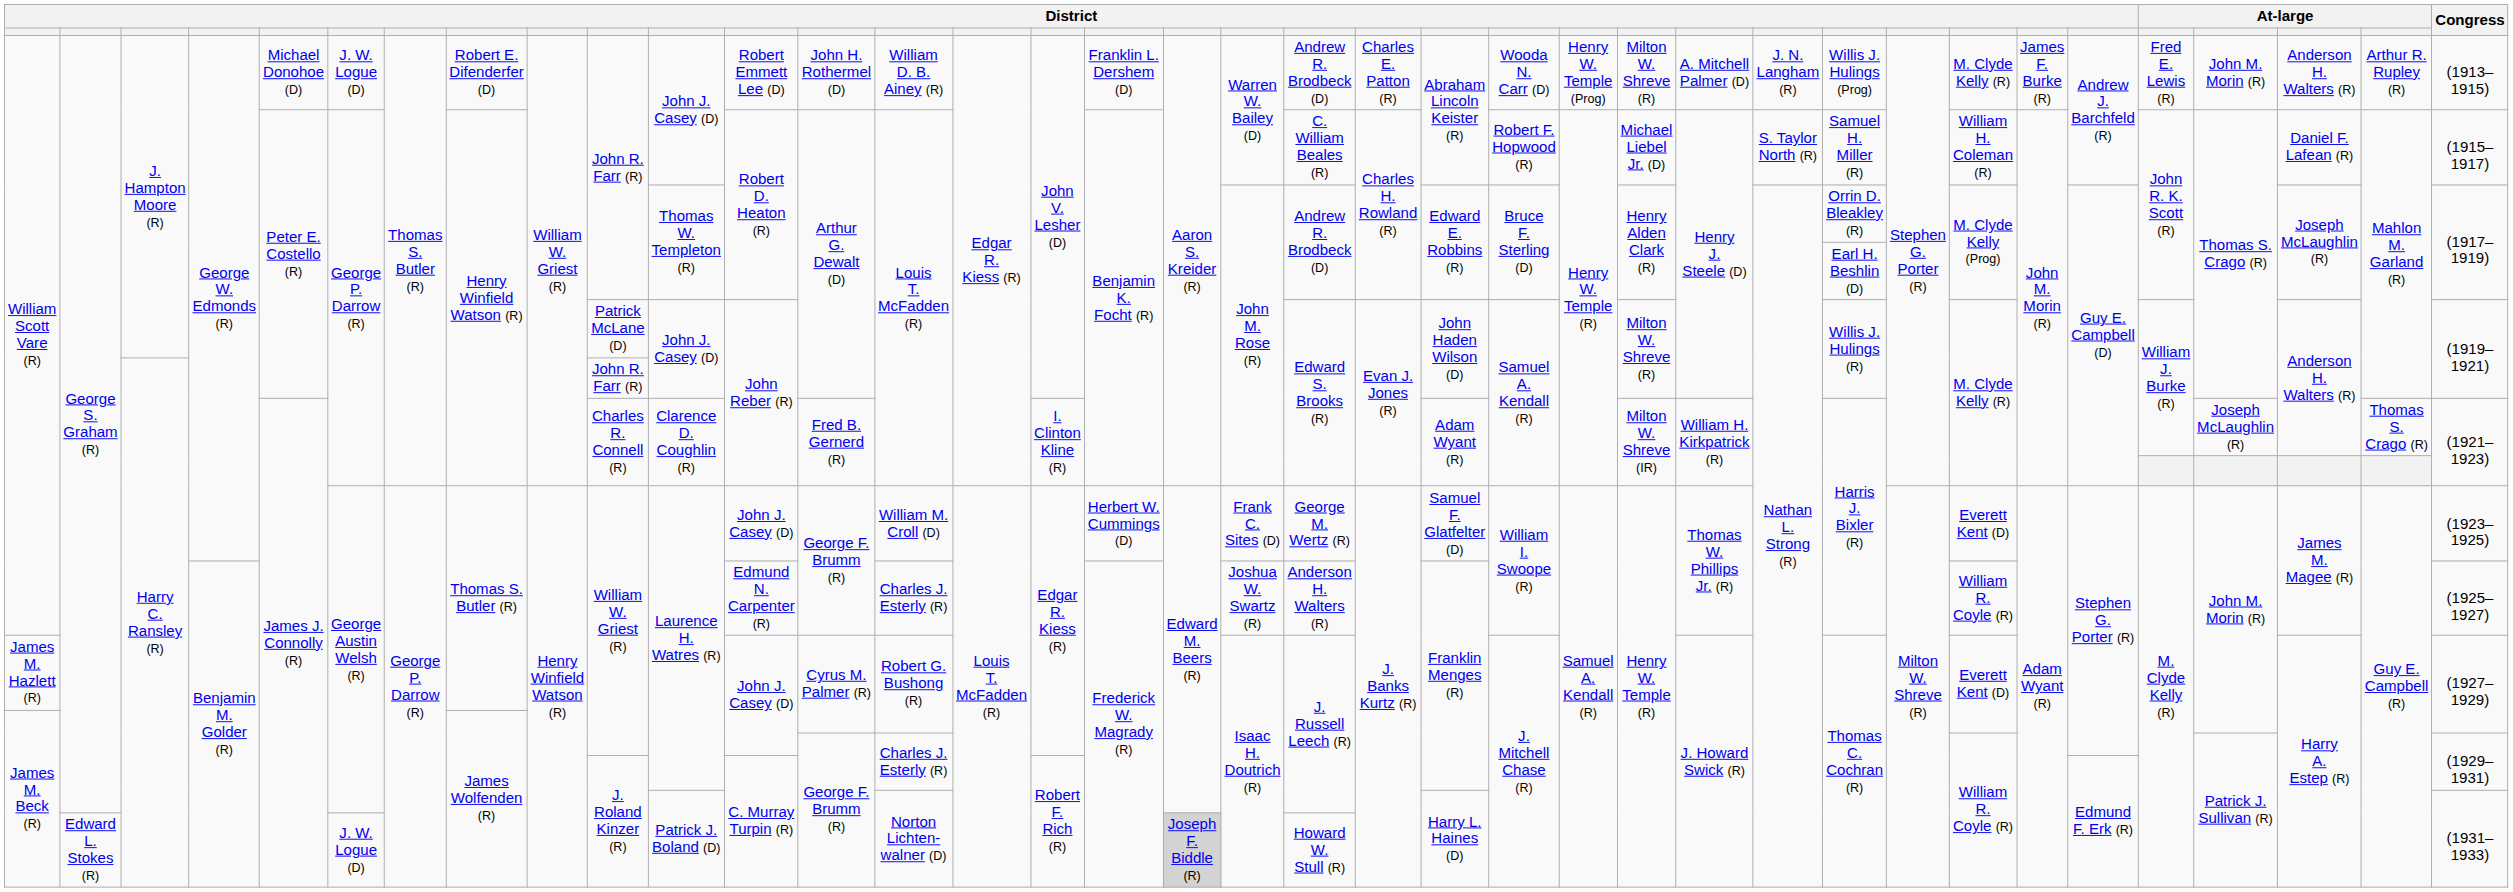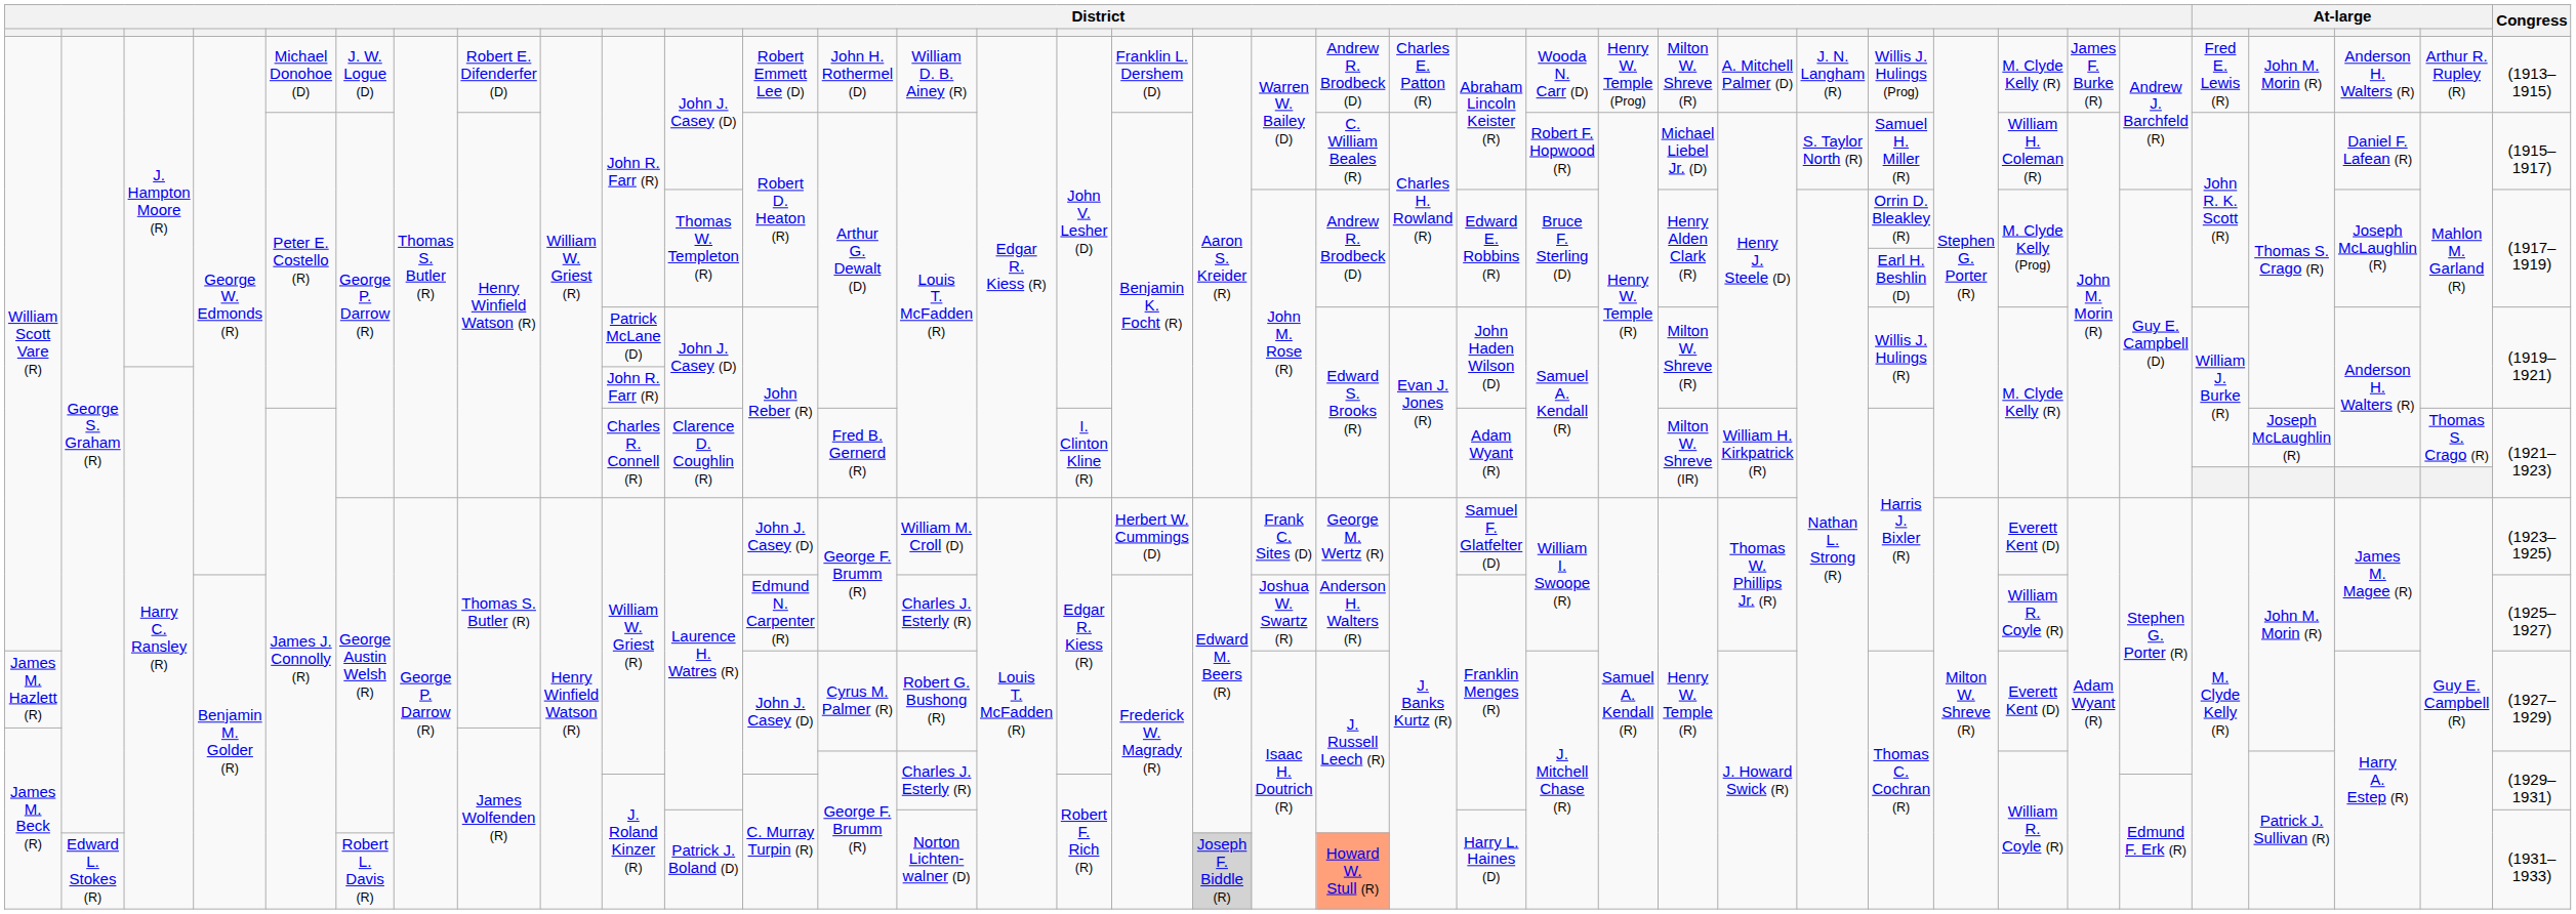 <table class=wikitable style="text-align:center">
 <tr>
 <th colspan=32>District</th>
 <th colspan=4>At-large</th>
 <th rowspan=2>Congress</th>
 </tr>
 <tr>
 <th></th>
 <th></th>
 <th></th>
 <th></th>
 <th></th>
 <th></th>
 <th></th>
 <th></th>
 <th></th>
 <th></th>
 <th></th>
 <th></th>
 <th></th>
 <th></th>
 <th></th>
 <th></th>
 <th></th>
 <th></th>
 <th></th>
 <th></th>
 <th></th>
 <th></th>
 <th></th>
 <th></th>
 <th></th>
 <th></th>
 <th></th>
 <th></th>
 <th></th>
 <th></th>
 <th></th>
 <th></th>
 <th></th>
 <th></th>
 <th></th>
 <th></th>
 </tr>
 <tr style="height:2em">
 <td rowspan="10" ><a href='#'>William<br>Scott<br>Vare</a> <small>(R)</small></td>
 <td rowspan="15" ><a href='#'>George<br>S.<br>Graham</a><br><small>(R)</small></td>
 <td rowspan=5 ><a href='#'>J.<br>Hampton<br>Moore</a><br><small>(R)</small></td>
 <td rowspan="9" ><a href='#'>George<br>W.<br>Edmonds</a><br><small>(R)</small></td>
 <td><a href='#'>Michael<br>Donohoe</a><br><small>(D)</small></td>
 <td><a href='#'>J. W.<br>Logue</a> <small>(D)</small></td>
 <td rowspan="8" ><a href='#'>Thomas<br>S.<br>Butler</a><br><small>(R)</small></td>
 <td><a href='#'>Robert E.<br>Difenderfer</a><br><small>(D)</small></td>
 <td rowspan="8" ><a href='#'>William<br>W.<br>Griest</a><br><small>(R)</small></td>
 <td rowspan=4 ><a href='#'>John R.<br>Farr</a> <small>(R)</small></td>
 <td rowspan=2 ><a href='#'>John J.<br>Casey</a> <small>(D)</small></td>
 <td><a href='#'>Robert<br>Emmett<br>Lee</a> <small>(D)</small></td>
 <td><a href='#'>John H.<br>Rothermel</a><br><small>(D)</small></td>
 <td><a href='#'>William<br>D. B.<br>Ainey</a> <small>(R)</small></td>
 <td rowspan="8" ><a href='#'>Edgar<br>R.<br>Kiess</a> <small>(R)</small></td>
 <td rowspan=6 ><a href='#'>John<br>V.<br>Lesher</a><br><small>(D)</small></td>
 <td><a href='#'>Franklin L.<br>Dershem</a> <small>(D)</small></td>
 <td rowspan="8" ><a href='#'>Aaron<br>S.<br>Kreider</a><br><small>(R)</small></td>
 <td rowspan=2 ><a href='#'>Warren<br>W.<br>Bailey</a> <small>(D)</small></td>
 <td><a href='#'>Andrew R.<br>Brodbeck</a> <small>(D)</small></td>
 <td><a href='#'>Charles E.<br>Patton</a> <small>(R)</small></td>
 <td rowspan=2 ><a href='#'>Abraham<br>Lincoln<br>Keister</a> <small>(R)</small></td>
 <td><a href='#'>Wooda N.<br>Carr</a> <small>(D)</small></td>
 <td><a href='#'>Henry W.<br>Temple</a><br><small>(Prog)</small></td>
 <td><a href='#'>Milton W.<br>Shreve</a> <small>(R)</small></td>
 <td><a href='#'>A. Mitchell<br>Palmer</a> <small>(D)</small></td>
 <td><a href='#'>J. N.<br>Langham</a><br><small>(R)</small></td>
 <td><a href='#'>Willis J.<br>Hulings</a><br><small>(Prog)</small></td>
 <td rowspan="8" ><a href='#'>Stephen<br>G.<br>Porter</a><br><small>(R)</small></td>
 <td><a href='#'>M. Clyde<br>Kelly</a> <small>(R)</small></td>
 <td><a href='#'>James F.<br>Burke</a><br><small>(R)</small></td>
 <td rowspan=2 ><a href='#'>Andrew<br>J.<br>Barchfeld</a><br><small>(R)</small></td>
 <td><a href='#'>Fred E.<br>Lewis</a> <small>(R)</small></td>
 <td><a href='#'>John M.<br>Morin</a> <small>(R)</small></td>
 <td><a href='#'>Anderson<br>H.<br>Walters</a> <small>(R)</small></td>
 <td><a href='#'>Arthur R.<br>Rupley</a> <small>(R)</small></td>
 <td><strong></strong><br>(1913–1915)</td>
 </tr>
 <tr style="height:2em">
 <td rowspan=5 ><a href='#'>Peter E.<br>Costello</a><br><small>(R)</small></td>
 <td rowspan="7" ><a href='#'>George P.<br>Darrow</a> <small>(R)</small></td>
 <td rowspan="7" ><a href='#'>Henry<br>Winfield<br>Watson</a> <small>(R)</small></td>
 <td rowspan=3 ><a href='#'>Robert<br>D.<br>Heaton</a> <small>(R)</small></td>
 <td rowspan=5 ><a href='#'>Arthur<br>G.<br>Dewalt</a><br><small>(D)</small></td>
 <td rowspan="7" ><a href='#'>Louis<br>T.<br>McFadden</a><br><small>(R)</small></td>
 <td rowspan="7" ><a href='#'>Benjamin K.<br>Focht</a> <small>(R)</small></td>
 <td><a href='#'>C. William<br>Beales</a> <small>(R)</small></td>
 <td rowspan=3 ><a href='#'>Charles<br>H.<br>Rowland</a><br><small>(R)</small></td>
 <td><a href='#'>Robert F.<br>Hopwood</a> <small>(R)</small></td>
 <td rowspan="7" ><a href='#'>Henry<br>W.<br>Temple</a><br><small>(R)</small></td>
 <td><a href='#'>Michael<br>Liebel Jr.</a> <small>(D)</small></td>
 <td rowspan=5 ><a href='#'>Henry<br>J.<br>Steele</a> <small>(D)</small></td>
 <td><a href='#'>S. Taylor<br>North</a> <small>(R)</small></td>
 <td><a href='#'>Samuel H.<br>Miller</a> <small>(R)</small></td>
 <td><a href='#'>William H.<br>Coleman</a> <small>(R)</small></td>
 <td rowspan="7" ><a href='#'>John M.<br>Morin</a><br><small>(R)</small></td>
 <td rowspan=3 ><a href='#'>John<br>R. K.<br>Scott</a> <small>(R)</small></td>
 <td rowspan=5 ><a href='#'>Thomas S.<br>Crago</a> <small>(R)</small></td>
 <td><a href='#'>Daniel F.<br>Lafean</a> <small>(R)</small></td>
 <td rowspan=5 ><a href='#'>Mahlon<br>M.<br>Garland</a><br><small>(R)</small></td>
 <td><strong></strong><br>(1915–1917)</td>
 </tr>
 <tr style="height:2em">
 <td rowspan=2 ><a href='#'>Thomas W.<br>Templeton</a><br><small>(R)</small></td>
 <td rowspan="6" ><a href='#'>John<br>M.<br>Rose</a> <small>(R)</small></td>
 <td rowspan=2 ><a href='#'>Andrew R.<br>Brodbeck</a> <small>(D)</small></td>
 <td rowspan=2 ><a href='#'>Edward<br>E.<br>Robbins</a> <small>(R)</small></td>
 <td rowspan=2 ><a href='#'>Bruce<br>F.<br>Sterling</a> <small>(D)</small></td>
 <td rowspan=2 ><a href='#'>Henry<br>Alden<br>Clark</a> <small>(R)</small></td>
 <td rowspan=14 ><a href='#'>Nathan<br>L.<br>Strong</a><br><small>(R)</small></td>
 <td><a href='#'>Orrin D.<br>Bleakley</a> <small>(R)</small></td>
 <td rowspan=2 ><a href='#'>M. Clyde<br>Kelly</a><br><small>(Prog)</small></td>
 <td rowspan="6" ><a href='#'>Guy E.<br>Campbell</a><br><small>(D)</small></td>
 <td rowspan=2 ><a href='#'>Joseph<br>McLaughlin</a><br><small>(R)</small></td>
 <td rowspan=2><strong></strong><br>(1917–1919)</td>
 </tr>
 <tr style="height:2em">
 <td><a href='#'>Earl H.<br>Beshlin</a> <small>(D)</small></td>
 </tr>
 <tr style="height:2em">
 <td><a href='#'>Patrick<br>McLane</a> <small>(D)</small></td>
 <td rowspan=2 ><a href='#'>John J.<br>Casey</a> <small>(D)</small></td>
 <td rowspan="4" ><a href='#'>John<br>Reber</a> <small>(R)</small></td>
 <td rowspan="4" ><a href='#'>Edward<br>S.<br>Brooks</a> <small>(R)</small></td>
 <td rowspan="4" ><a href='#'>Evan J.<br>Jones</a> <small>(R)</small></td>
 <td rowspan=2 ><a href='#'>John<br>Haden<br>Wilson</a> <small>(D)</small></td>
 <td rowspan="4" ><a href='#'>Samuel<br>A.<br>Kendall</a> <small>(R)</small></td>
 <td rowspan=2 ><a href='#'>Milton W.<br>Shreve</a> <small>(R)</small></td>
 <td rowspan=2 ><a href='#'>Willis J.<br>Hulings</a> <small>(R)</small></td>
 <td rowspan="4" ><a href='#'>M. Clyde<br>Kelly</a> <small>(R)</small></td>
 <td rowspan=3 ><a href='#'>William<br>J.<br>Burke</a> <small>(R)</small></td>
 <td rowspan=3 ><a href='#'>Anderson<br>H.<br>Walters</a> <small>(R)</small></td>
 <td rowspan=2><strong></strong><br>(1919–1921)</td>
 </tr>
 <tr style="height:2em">
 <td rowspan="11" ><a href='#'>Harry<br>C.<br>Ransley</a><br><small>(R)</small></td>
 <td><a href='#'>John R.<br>Farr</a> <small>(R)</small></td>
 </tr>
 <tr style="height:2em">
 <td rowspan="10" ><a href='#'>James J.<br>Connolly</a><br><small>(R)</small></td>
 <td rowspan="2" ><a href='#'>Charles R.<br>Connell</a><br><small>(R)</small></td>
 <td rowspan="2" ><a href='#'>Clarence D.<br>Coughlin</a> <small>(R)</small></td>
 <td rowspan="2" ><a href='#'>Fred B.<br>Gernerd</a><br><small>(R)</small></td>
 <td rowspan="2" ><a href='#'>I.<br>Clinton<br>Kline</a> <small>(R)</small></td>
 <td rowspan="2" ><a href='#'>Adam<br>Wyant</a> <small>(R)</small></td>
 <td rowspan="2" ><a href='#'>Milton W.<br>Shreve</a> <small>(IR)</small></td>
 <td rowspan="2" ><a href='#'>William H.<br>Kirkpatrick</a><br><small>(R)</small></td>
 <td rowspan="4" ><a href='#'>Harris<br>J.<br>Bixler</a> <small>(R)</small></td>
 <td><a href='#'>Joseph<br>McLaughlin</a> <small>(R)</small></td>
 <td><a href='#'>Thomas S.<br>Crago</a> <small>(R)</small></td>
 <td rowspan="2"><strong></strong><br>(1921–1923)</td>
 </tr>
 <tr style="height:2em">
 <th></th>
 <th></th>
 <th></th>
 <th></th>
 </tr>
 <tr style="height:2em">
 <td rowspan=7 ><a href='#'>George<br>Austin<br>Welsh</a> <small>(R)</small></td>
 <td rowspan=8 ><a href='#'>George<br>P.<br>Darrow</a><br><small>(R)</small></td>
 <td rowspan=3 ><a href='#'>Thomas S.<br>Butler</a> <small>(R)</small></td>
 <td rowspan=8 ><a href='#'>Henry<br>Winfield<br>Watson</a><br><small>(R)</small></td>
 <td rowspan=5 ><a href='#'>William<br>W.<br>Griest</a> <small>(R)</small></td>
 <td rowspan=6 ><a href='#'>Laurence<br>H.<br>Watres</a> <small>(R)</small></td>
 <td><a href='#'>John J.<br>Casey</a> <small>(D)</small></td>
 <td rowspan=2 ><a href='#'>George F.<br>Brumm</a> <small>(R)</small></td>
 <td><a href='#'>William M.<br>Croll</a> <small>(D)</small></td>
 <td rowspan=8 ><a href='#'>Louis<br>T.<br>McFadden</a><br><small>(R)</small></td>
 <td rowspan=5 ><a href='#'>Edgar<br>R.<br>Kiess</a> <small>(R)</small></td>
 <td><a href='#'>Herbert W.<br>Cummings</a> <small>(D)</small></td>
 <td rowspan=7 ><a href='#'>Edward M.<br>Beers</a> <small>(R)</small></td>
 <td><a href='#'>Frank C.<br>Sites</a> <small>(D)</small></td>
 <td><a href='#'>George M.<br>Wertz</a> <small>(R)</small></td>
 <td rowspan=8 ><a href='#'>J.<br>Banks<br>Kurtz</a> <small>(R)</small></td>
 <td><a href='#'>Samuel F.<br>Glatfelter</a> <small>(D)</small></td>
 <td rowspan=2 ><a href='#'>William<br>I.<br>Swoope</a> <small>(R)</small></td>
 <td rowspan=8 ><a href='#'>Samuel<br>A.<br>Kendall</a> <small>(R)</small></td>
 <td rowspan=8 ><a href='#'>Henry<br>W.<br>Temple</a><br><small>(R)</small></td>
 <td rowspan=2 ><a href='#'>Thomas<br>W.<br>Phillips<br>Jr.</a> <small>(R)</small></td>
 <td rowspan=8 ><a href='#'>Milton<br>W.<br>Shreve</a><br><small>(R)</small></td>
 <td><a href='#'>Everett<br>Kent</a> <small>(D)</small></td>
 <td rowspan=8 ><a href='#'>Adam<br>Wyant</a><br><small>(R)</small></td>
 <td rowspan=5 ><a href='#'>Stephen<br>G.<br>Porter</a> <small>(R)</small></td>
 <td rowspan=8 ><a href='#'>M.<br>Clyde<br>Kelly</a><br><small>(R)</small></td>
 <td rowspan=4 ><a href='#'>John M.<br>Morin</a> <small>(R)</small></td>
 <td rowspan=2 ><a href='#'>James<br>M.<br>Magee</a> <small>(R)</small></td>
 <td rowspan=8 ><a href='#'>Guy E.<br>Campbell</a><br><small>(R)</small></td>
 <td><strong></strong><br>(1923–1925)</td>
 </tr>
 <tr style="height:2em">
 <td rowspan=7 ><a href='#'>Benjamin<br>M.<br>Golder</a><br><small>(R)</small></td>
 <td><a href='#'>Edmund N.<br>Carpenter</a> <small>(R)</small></td>
 <td><a href='#'>Charles J.<br>Esterly</a> <small>(R)</small></td>
 <td rowspan=7 ><a href='#'>Frederick<br>W.<br>Magrady</a> <small>(R)</small></td>
 <td><a href='#'>Joshua W.<br>Swartz</a> <small>(R)</small></td>
 <td><a href='#'>Anderson H.<br>Walters</a> <small>(R)</small></td>
 <td rowspan=5 ><a href='#'>Franklin<br>Menges</a> <small>(R)</small></td>
 <td><a href='#'>William R.<br>Coyle</a> <small>(R)</small></td>
 <td><strong></strong><br>(1925–1927)</td>
 </tr>
 <tr style="height:1.5em">
 <td><a href='#'>James M.<br>Hazlett</a> <small>(R)</small></td>
 <td rowspan=3 ><a href='#'>John J.<br>Casey</a> <small>(D)</small></td>
 <td rowspan=2 ><a href='#'>Cyrus M.<br>Palmer</a> <small>(R)</small></td>
 <td rowspan=2 ><a href='#'>Robert G.<br>Bushong</a><br><small>(R)</small></td>
 <td rowspan=6 ><a href='#'>Isaac<br>H.<br>Doutrich</a><br><small>(R)</small></td>
 <td rowspan=5 ><a href='#'>J. Russell<br>Leech</a> <small>(R)</small></td>
 <td rowspan=6 ><a href='#'>J. Mitchell<br>Chase</a> <small>(R)</small></td>
 <td rowspan=6 ><a href='#'>J. Howard<br>Swick</a> <small>(R)</small></td>
 <td rowspan=6 ><a href='#'>Thomas C.<br>Cochran</a> <small>(R)</small></td>
 <td rowspan=2 ><a href='#'>Everett<br>Kent</a> <small>(D)</small></td>
 <td rowspan=6 ><a href='#'>Harry<br>A.<br>Estep</a> <small>(R)</small></td>
 <td rowspan=2><strong></strong><br>(1927–1929)</td>
 </tr>
 <tr style="height:1.5em">
 <td rowspan=5 ><a href='#'>James M.<br>Beck</a> <small>(R)</small></td>
 <td rowspan=5 ><a href='#'>James<br>Wolfenden</a><br><small>(R)</small></td>
 </tr>
 <tr style="height:1.5em">
 <td rowspan=4 ><a href='#'>George F.<br>Brumm</a> <small>(R)</small></td>
 <td rowspan=2 ><a href='#'>Charles J.<br>Esterly</a> <small>(R)</small></td>
 <td rowspan=4 ><a href='#'>William R.<br>Coyle</a> <small>(R)</small></td>
 <td rowspan=4 ><a href='#'>Patrick J.<br>Sullivan</a> <small>(R)</small></td>
 <td rowspan=2><strong></strong><br>(1929–1931)</td>
 </tr>
 <tr style="height:1.5em">
 <td rowspan=3 ><a href='#'>J. Roland<br>Kinzer</a> <small>(R)</small></td>
 <td rowspan=3 ><a href='#'>C. Murray<br>Turpin</a> <small>(R)</small></td>
 <td rowspan=3 ><a href='#'>Robert F.<br>Rich</a> <small>(R)</small></td>
 <td rowspan=3 ><a href='#'>Edmund<br>F. Erk</a> <small>(R)</small></td>
 </tr>
 <tr style="height:1.5em">
 <td rowspan=2 ><a href='#'>Patrick J.<br>Boland</a> <small>(D)</small></td>
 <td rowspan=2 ><a href='#'>Norton<br>Lichten-<br>walner</a> <small>(D)</small></td>
 <td rowspan=2 ><a href='#'>Harry L.<br>Haines</a> <small>(D)</small></td>
 <td rowspan=2><strong></strong><br>(1931–1933)</td>
 </tr>
 <tr style="height:2em">
 <td><a href='#'>Edward L.<br>Stokes</a> <small>(R)</small></td>
-<td><a href='#'>J. W.<br>Logue</a> <small>(D)</small></td>
+<td><a href='#'>Robert L.<br>Davis</a> <small>(R)</small></td>
 <td style="background: lightgrey;"><a href='#'>Joseph F.<br>Biddle</a> <small>(R)</small></td>
-<td><a href='#'>Howard W.<br>Stull</a> <small>(R)</small></td>
+<td style="background: lightsalmon;"><a href='#'>Howard W.<br>Stull</a> <small>(R)</small></td>
 </tr>
 </table>
